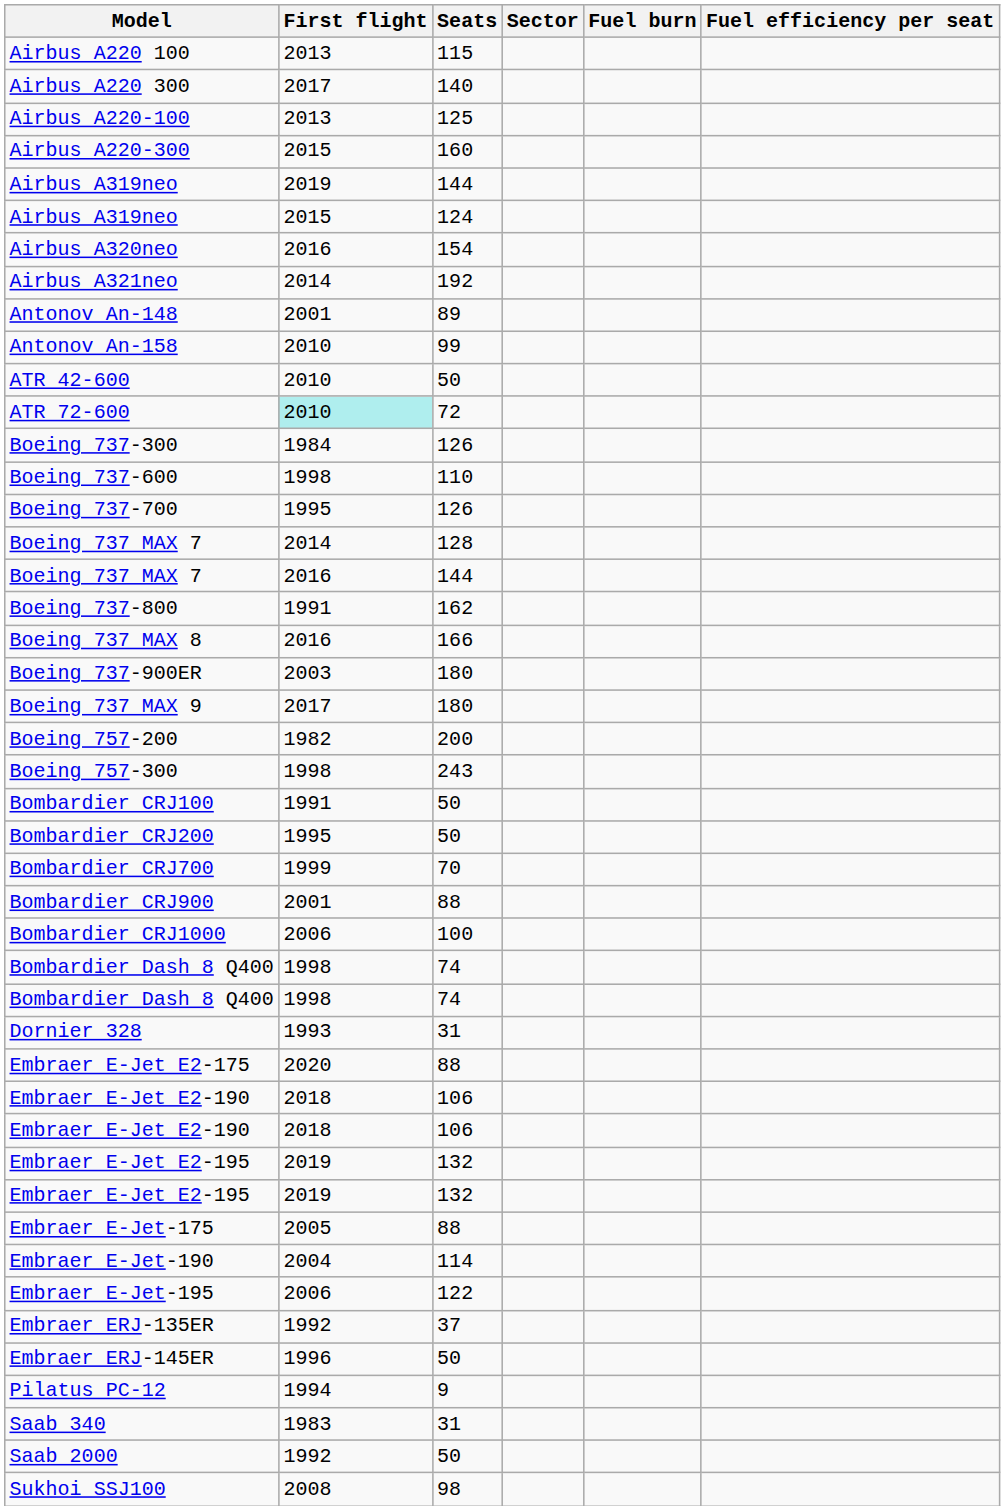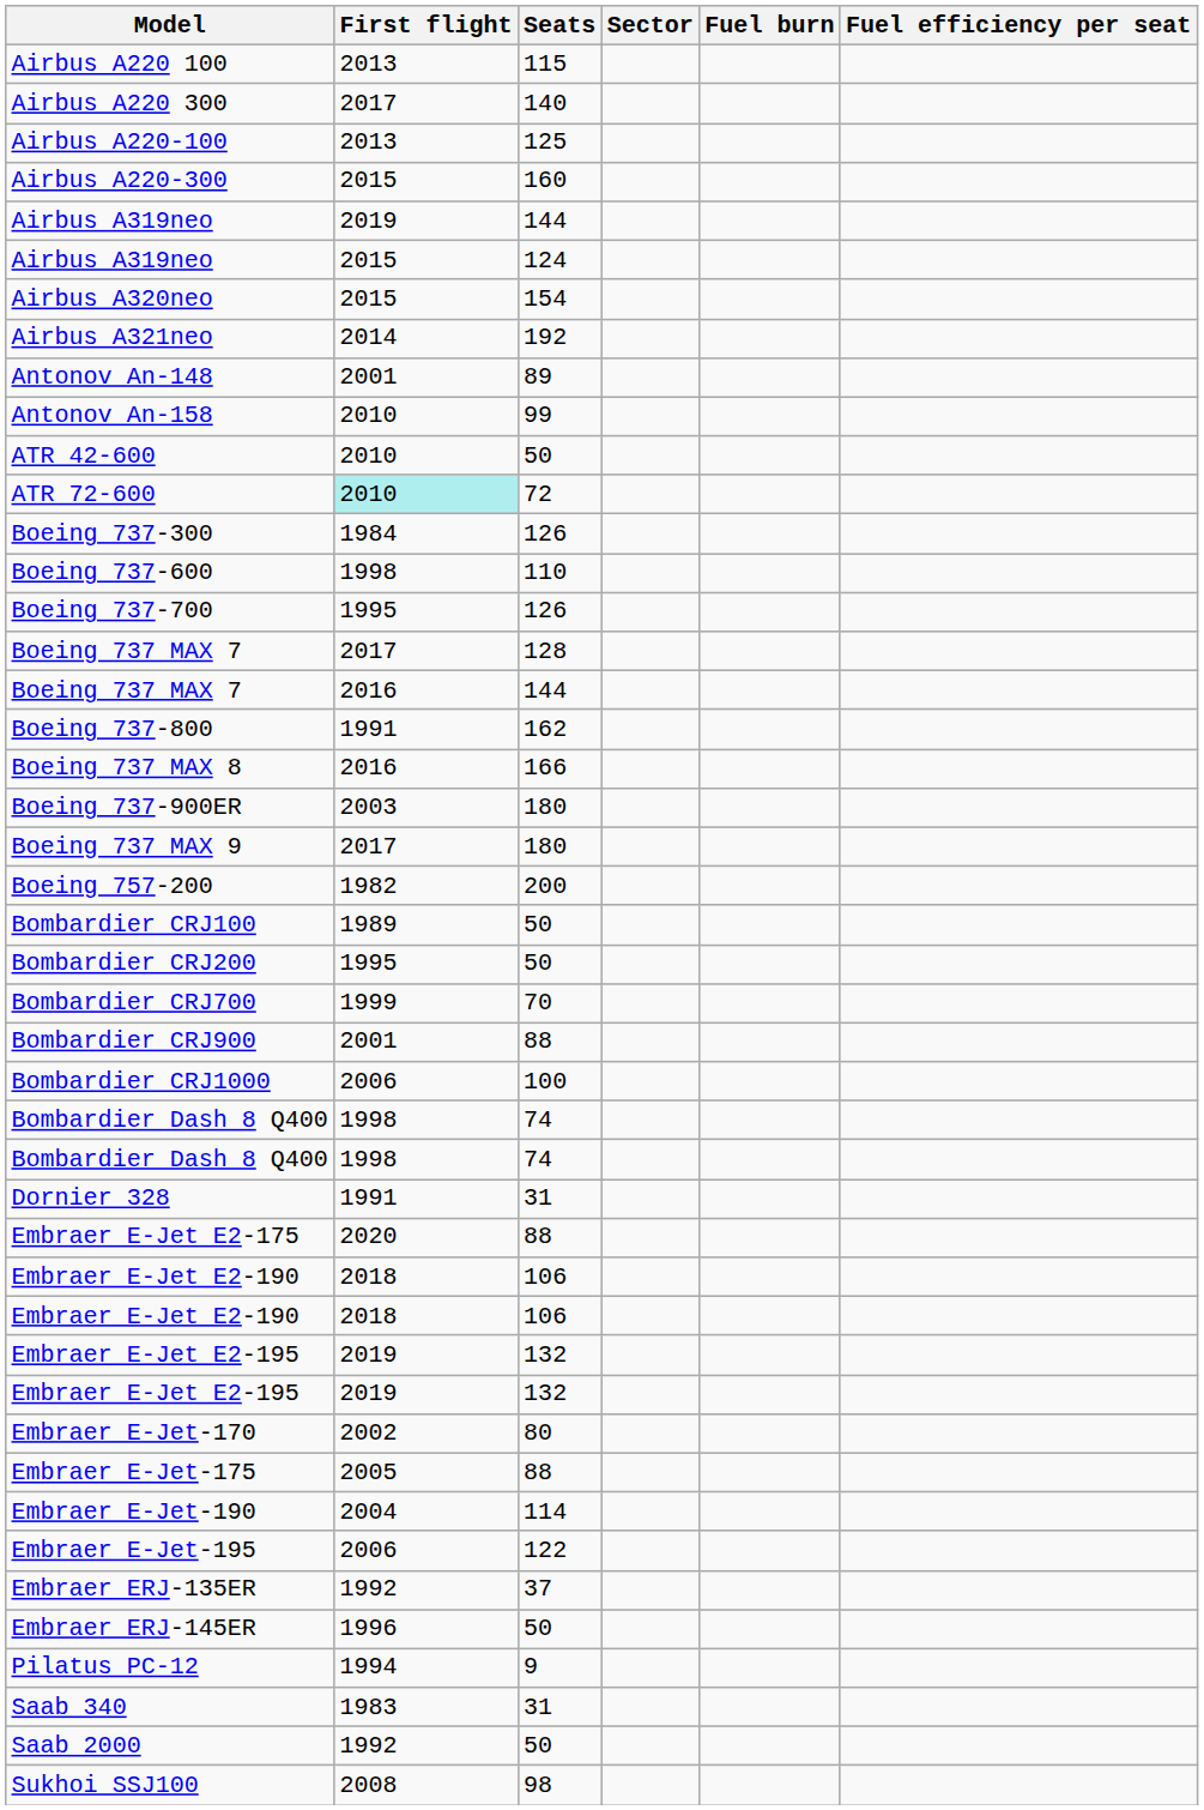 <table class="wikitable sortable">
 <tr>
 <th>Model</th>
 <th>First flight</th>
 <th>Seats</th>
 <th>Sector</th>
 <th>Fuel burn</th>
 <th>Fuel efficiency per seat</th>
 </tr>
 <tr>
 <td><a href='#'>Airbus A220</a> 100</td>
 <td>2013</td>
 <td>115</td>
 <td></td>
 <td><br></td>
 <td><br></td>
 </tr>
 <tr>
 <td><a href='#'>Airbus A220</a> 300</td>
 <td>2017</td>
 <td>140</td>
 <td></td>
 <td><br></td>
 <td><br></td>
 </tr>
 <tr>
 <td><a href='#'>Airbus A220-100</a></td>
 <td>2013</td>
 <td>125</td>
 <td></td>
 <td></td>
 <td></td>
 </tr>
 <tr>
 <td><a href='#'>Airbus A220-300</a></td>
 <td>2015</td>
 <td>160</td>
 <td></td>
 <td></td>
 <td></td>
 </tr>
 <tr>
 <td><a href='#'>Airbus A319neo</a></td>
 <td>2019</td>
 <td>144</td>
 <td></td>
 <td><br></td>
 <td><br></td>
 </tr>
 <tr>
 <td><a href='#'>Airbus A319neo</a></td>
 <td>2015</td>
 <td>124</td>
 <td></td>
 <td></td>
 <td><br></td>
 </tr>
 <tr>
 <td><a href='#'>Airbus A320neo</a></td>
-<td>2016</td>
+<td>2015</td>
 <td>154</td>
 <td></td>
 <td></td>
 <td><br></td>
 </tr>
 <tr>
 <td><a href='#'>Airbus A321neo</a></td>
 <td>2014</td>
 <td>192</td>
 <td></td>
 <td></td>
 <td><br></td>
 </tr>
 <tr>
 <td><a href='#'>Antonov An-148</a></td>
 <td>2001</td>
 <td>89</td>
 <td></td>
 <td></td>
 <td><br></td>
 </tr>
 <tr>
 <td><a href='#'>Antonov An-158</a></td>
 <td>2010</td>
 <td>99</td>
 <td></td>
 <td></td>
 <td><br></td>
 </tr>
 <tr>
 <td><a href='#'>ATR 42-600</a></td>
 <td>2010</td>
 <td>50</td>
 <td></td>
 <td><br></td>
 <td><br></td>
 </tr>
 <tr>
 <td><a href='#'>ATR 72-600</a></td>
 <td style="background: paleturquoise;">2010</td>
 <td>72</td>
 <td></td>
 <td><br></td>
 <td><br></td>
 </tr>
 <tr>
 <td><a href='#'>Boeing 737</a>-300</td>
 <td>1984</td>
 <td>126</td>
 <td></td>
 <td></td>
 <td></td>
 </tr>
 <tr>
 <td><a href='#'>Boeing 737</a>-600</td>
 <td>1998</td>
 <td>110</td>
 <td></td>
 <td></td>
 <td><br></td>
 </tr>
 <tr>
 <td><a href='#'>Boeing 737</a>-700</td>
 <td>1995</td>
 <td>126</td>
 <td></td>
 <td></td>
 <td><br></td>
 </tr>
 <tr>
 <td><a href='#'>Boeing 737 MAX</a> 7</td>
-<td>2014</td>
+<td>2017</td>
 <td>128</td>
 <td></td>
 <td></td>
 <td><br></td>
 </tr>
 <tr>
 <td><a href='#'>Boeing 737 MAX</a> 7</td>
 <td>2016</td>
 <td>144</td>
 <td></td>
 <td><br></td>
 <td><br></td>
 </tr>
 <tr>
 <td><a href='#'>Boeing 737</a>-800</td>
 <td>1991</td>
 <td>162</td>
 <td></td>
 <td></td>
 <td><br></td>
 </tr>
 <tr>
 <td><a href='#'>Boeing 737 MAX</a> 8</td>
 <td>2016</td>
 <td>166</td>
 <td></td>
 <td></td>
 <td><br></td>
 </tr>
 <tr>
 <td><a href='#'>Boeing 737</a>-900ER</td>
 <td>2003</td>
 <td>180</td>
 <td></td>
 <td></td>
 <td><br></td>
 </tr>
 <tr>
 <td><a href='#'>Boeing 737 MAX</a> 9</td>
 <td>2017</td>
 <td>180</td>
 <td></td>
 <td></td>
 <td><br></td>
 </tr>
 <tr>
 <td><a href='#'>Boeing 757</a>-200</td>
 <td>1982</td>
 <td>200</td>
 <td></td>
 <td><br></td>
 <td><br></td>
 </tr>
 <tr>
-<td><a href='#'>Boeing 757</a>-300</td>
-<td>1998</td>
-<td>243</td>
-<td></td>
-<td><br></td>
-<td><br></td>
-</tr>
-<tr>
 <td><a href='#'>Bombardier CRJ100</a></td>
-<td>1991</td>
+<td>1989</td>
 <td>50</td>
 <td></td>
 <td></td>
 <td><br></td>
 </tr>
 <tr>
 <td><a href='#'>Bombardier CRJ200</a></td>
 <td>1995</td>
 <td>50</td>
 <td></td>
 <td></td>
 <td><br></td>
 </tr>
 <tr>
 <td><a href='#'>Bombardier CRJ700</a></td>
 <td>1999</td>
 <td>70</td>
 <td></td>
 <td></td>
 <td><br></td>
 </tr>
 <tr>
 <td><a href='#'>Bombardier CRJ900</a></td>
 <td>2001</td>
 <td>88</td>
 <td></td>
 <td></td>
 <td><br></td>
 </tr>
 <tr>
 <td><a href='#'>Bombardier CRJ1000</a></td>
 <td>2006</td>
 <td>100</td>
 <td></td>
 <td></td>
 <td></td>
 </tr>
 <tr>
 <td><a href='#'>Bombardier Dash 8</a> Q400</td>
 <td>1998</td>
 <td>74</td>
 <td></td>
 <td></td>
 <td><br></td>
 </tr>
 <tr>
 <td><a href='#'>Bombardier Dash 8</a> Q400</td>
 <td>1998</td>
 <td>74</td>
 <td></td>
 <td></td>
 <td><br></td>
 </tr>
 <tr>
 <td><a href='#'>Dornier 328</a></td>
-<td>1993</td>
+<td>1991</td>
 <td>31</td>
 <td></td>
 <td></td>
 <td><br></td>
 </tr>
 <tr>
 <td><a href='#'>Embraer E-Jet E2</a>-175</td>
 <td>2020</td>
 <td>88</td>
 <td></td>
 <td><br></td>
 <td><br></td>
 </tr>
 <tr>
 <td><a href='#'>Embraer E-Jet E2</a>-190</td>
 <td>2018</td>
 <td>106</td>
 <td></td>
 <td><br></td>
 <td><br></td>
 </tr>
 <tr>
 <td><a href='#'>Embraer E-Jet E2</a>-190</td>
 <td>2018</td>
 <td>106</td>
 <td></td>
 <td><br></td>
 <td><br></td>
 </tr>
 <tr>
 <td><a href='#'>Embraer E-Jet E2</a>-195</td>
 <td>2019</td>
 <td>132</td>
 <td></td>
 <td><br></td>
 <td><br></td>
 </tr>
 <tr>
 <td><a href='#'>Embraer E-Jet E2</a>-195</td>
 <td>2019</td>
 <td>132</td>
 <td></td>
 <td><br></td>
 <td><br></td>
+</tr>
+<tr>
+<td><a href='#'>Embraer E-Jet</a>-170</td>
+<td>2002</td>
+<td>80</td>
+<td></td>
+<td></td>
+<td></td>
 </tr>
 <tr>
 <td><a href='#'>Embraer E-Jet</a>-175</td>
 <td>2005</td>
 <td>88</td>
 <td></td>
 <td></td>
 <td></td>
 </tr>
 <tr>
 <td><a href='#'>Embraer E-Jet</a>-190</td>
 <td>2004</td>
 <td>114</td>
 <td></td>
 <td></td>
 <td></td>
 </tr>
 <tr>
 <td><a href='#'>Embraer E-Jet</a>-195</td>
 <td>2006</td>
 <td>122</td>
 <td></td>
 <td></td>
 <td></td>
 </tr>
 <tr>
 <td><a href='#'>Embraer ERJ</a>-135ER</td>
 <td>1992</td>
 <td>37</td>
 <td></td>
 <td></td>
 <td></td>
 </tr>
 <tr>
 <td><a href='#'>Embraer ERJ</a>-145ER</td>
 <td>1996</td>
 <td>50</td>
 <td></td>
 <td></td>
 <td></td>
 </tr>
 <tr>
 <td><a href='#'>Pilatus PC-12</a></td>
 <td>1994</td>
 <td>9</td>
 <td></td>
 <td> </td>
 <td> </td>
 </tr>
 <tr>
 <td><a href='#'>Saab 340</a></td>
 <td>1983</td>
 <td>31</td>
 <td></td>
 <td></td>
 <td><br></td>
 </tr>
 <tr>
 <td><a href='#'>Saab 2000</a></td>
 <td>1992</td>
 <td>50</td>
 <td></td>
 <td></td>
 <td><br></td>
 </tr>
 <tr>
 <td><a href='#'>Sukhoi SSJ100</a></td>
 <td>2008</td>
 <td>98</td>
 <td></td>
 <td></td>
 <td></td>
 </tr>
 </table>
